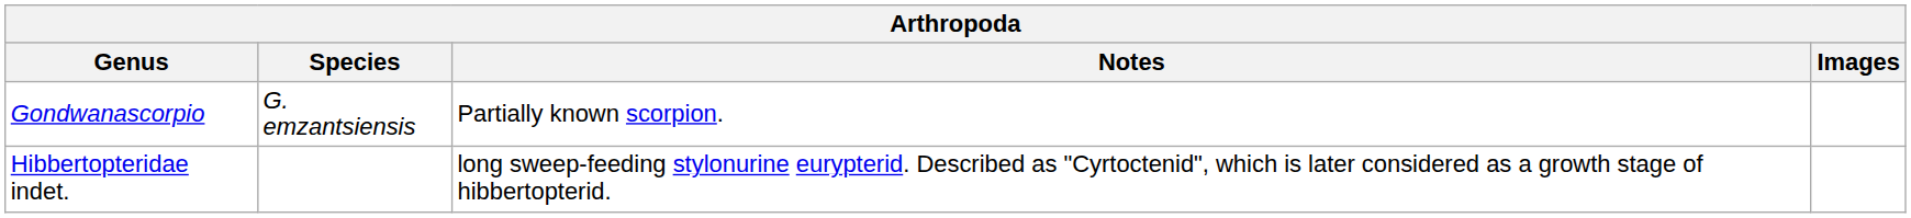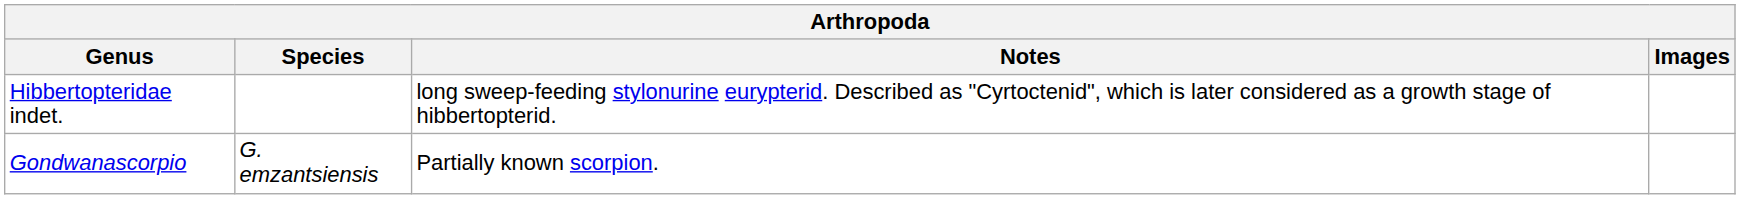 <table class="wikitable sortable" style="background:white; width:100%;">
 <tr>
 <th colspan="4" align="center">Arthropoda</th>
 </tr>
 <tr>
 <th>Genus</th>
 <th>Species</th>
 <th>Notes</th>
 <th>Images</th>
 </tr>
 <tr>
+<td><a href='#'>Hibbertopteridae</a> indet.</td>
+<td></td>
+<td> long sweep-feeding <a href='#'>stylonurine</a> <a href='#'>eurypterid</a>. Described as "Cyrtoctenid", which is later considered as a growth stage of hibbertopterid.</td>
+<td></td>
+</tr>
+<tr>
 <td><em><a href='#'>Gondwanascorpio</a></em></td>
 <td><em>G. emzantsiensis</em></td>
 <td>Partially known <a href='#'>scorpion</a>.</td>
 <td></td>
 </tr>
-<tr>
-<td><a href='#'>Hibbertopteridae</a> indet.</td>
-<td></td>
-<td> long sweep-feeding <a href='#'>stylonurine</a> <a href='#'>eurypterid</a>. Described as "Cyrtoctenid", which is later considered as a growth stage of hibbertopterid.</td>
-<td></td>
-</tr>
 </table>
